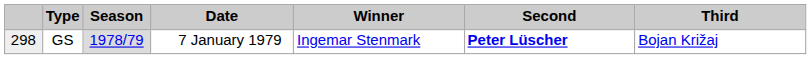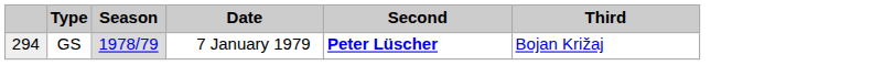 <table class="wikitable" style="background:#fff; font-size:86%; line-height:16px; border:grey solid 1px; border-collapse:collapse;">
 <tr>
 <th style="background-color: #ccc;" width="28"></th>
 <th style="background-color: #ccc;" width="30">Type</th>
 <th style="background-color: #ccc;" width="55">Season</th>
 <th style="background:#ccc;" width="125">Date</th>
-<th style="background:#ccc;" width="150">Winner</th>
 <th style="background:#ccc;" width="150">Second</th>
 <th style="background:#ccc;" width="150">Third</th>
 </tr>
 <tr>
-<td align=center bgcolor="#EFEFEF">298</td>
+<td align=center bgcolor="#EFEFEF">294</td>
 <td align=center>GS</td>
 <td bgcolor=gainsboro align=center><a href='#'>1978/79</a></td>
 <td align=right>7 January 1979  </td>
-<td> <a href='#'>Ingemar Stenmark</a></td>
 <td><strong> <a href='#'>Peter Lüscher</a></strong></td>
 <td> <a href='#'>Bojan Križaj</a></td>
 </tr>
 </table>
